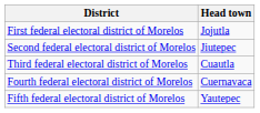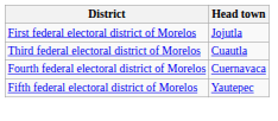 <table class="wikitable" border="1">
 <tr style="background:#efefef;">
 <th><strong>District</strong></th>
 <th><strong>Head town</strong></th>
 </tr>
 <tr>
 <td><a href='#'>First federal electoral district of Morelos</a></td>
 <td><a href='#'>Jojutla</a></td>
-</tr>
-<tr>
-<td><a href='#'>Second federal electoral district of Morelos</a></td>
-<td><a href='#'>Jiutepec</a></td>
 </tr>
 <tr>
 <td><a href='#'>Third federal electoral district of Morelos</a></td>
 <td><a href='#'>Cuautla</a></td>
 </tr>
 <tr>
 <td><a href='#'>Fourth federal electoral district of Morelos</a></td>
 <td><a href='#'>Cuernavaca</a></td>
 </tr>
 <tr>
 <td><a href='#'>Fifth federal electoral district of Morelos</a></td>
 <td><a href='#'>Yautepec</a></td>
 </tr>
 </table>
